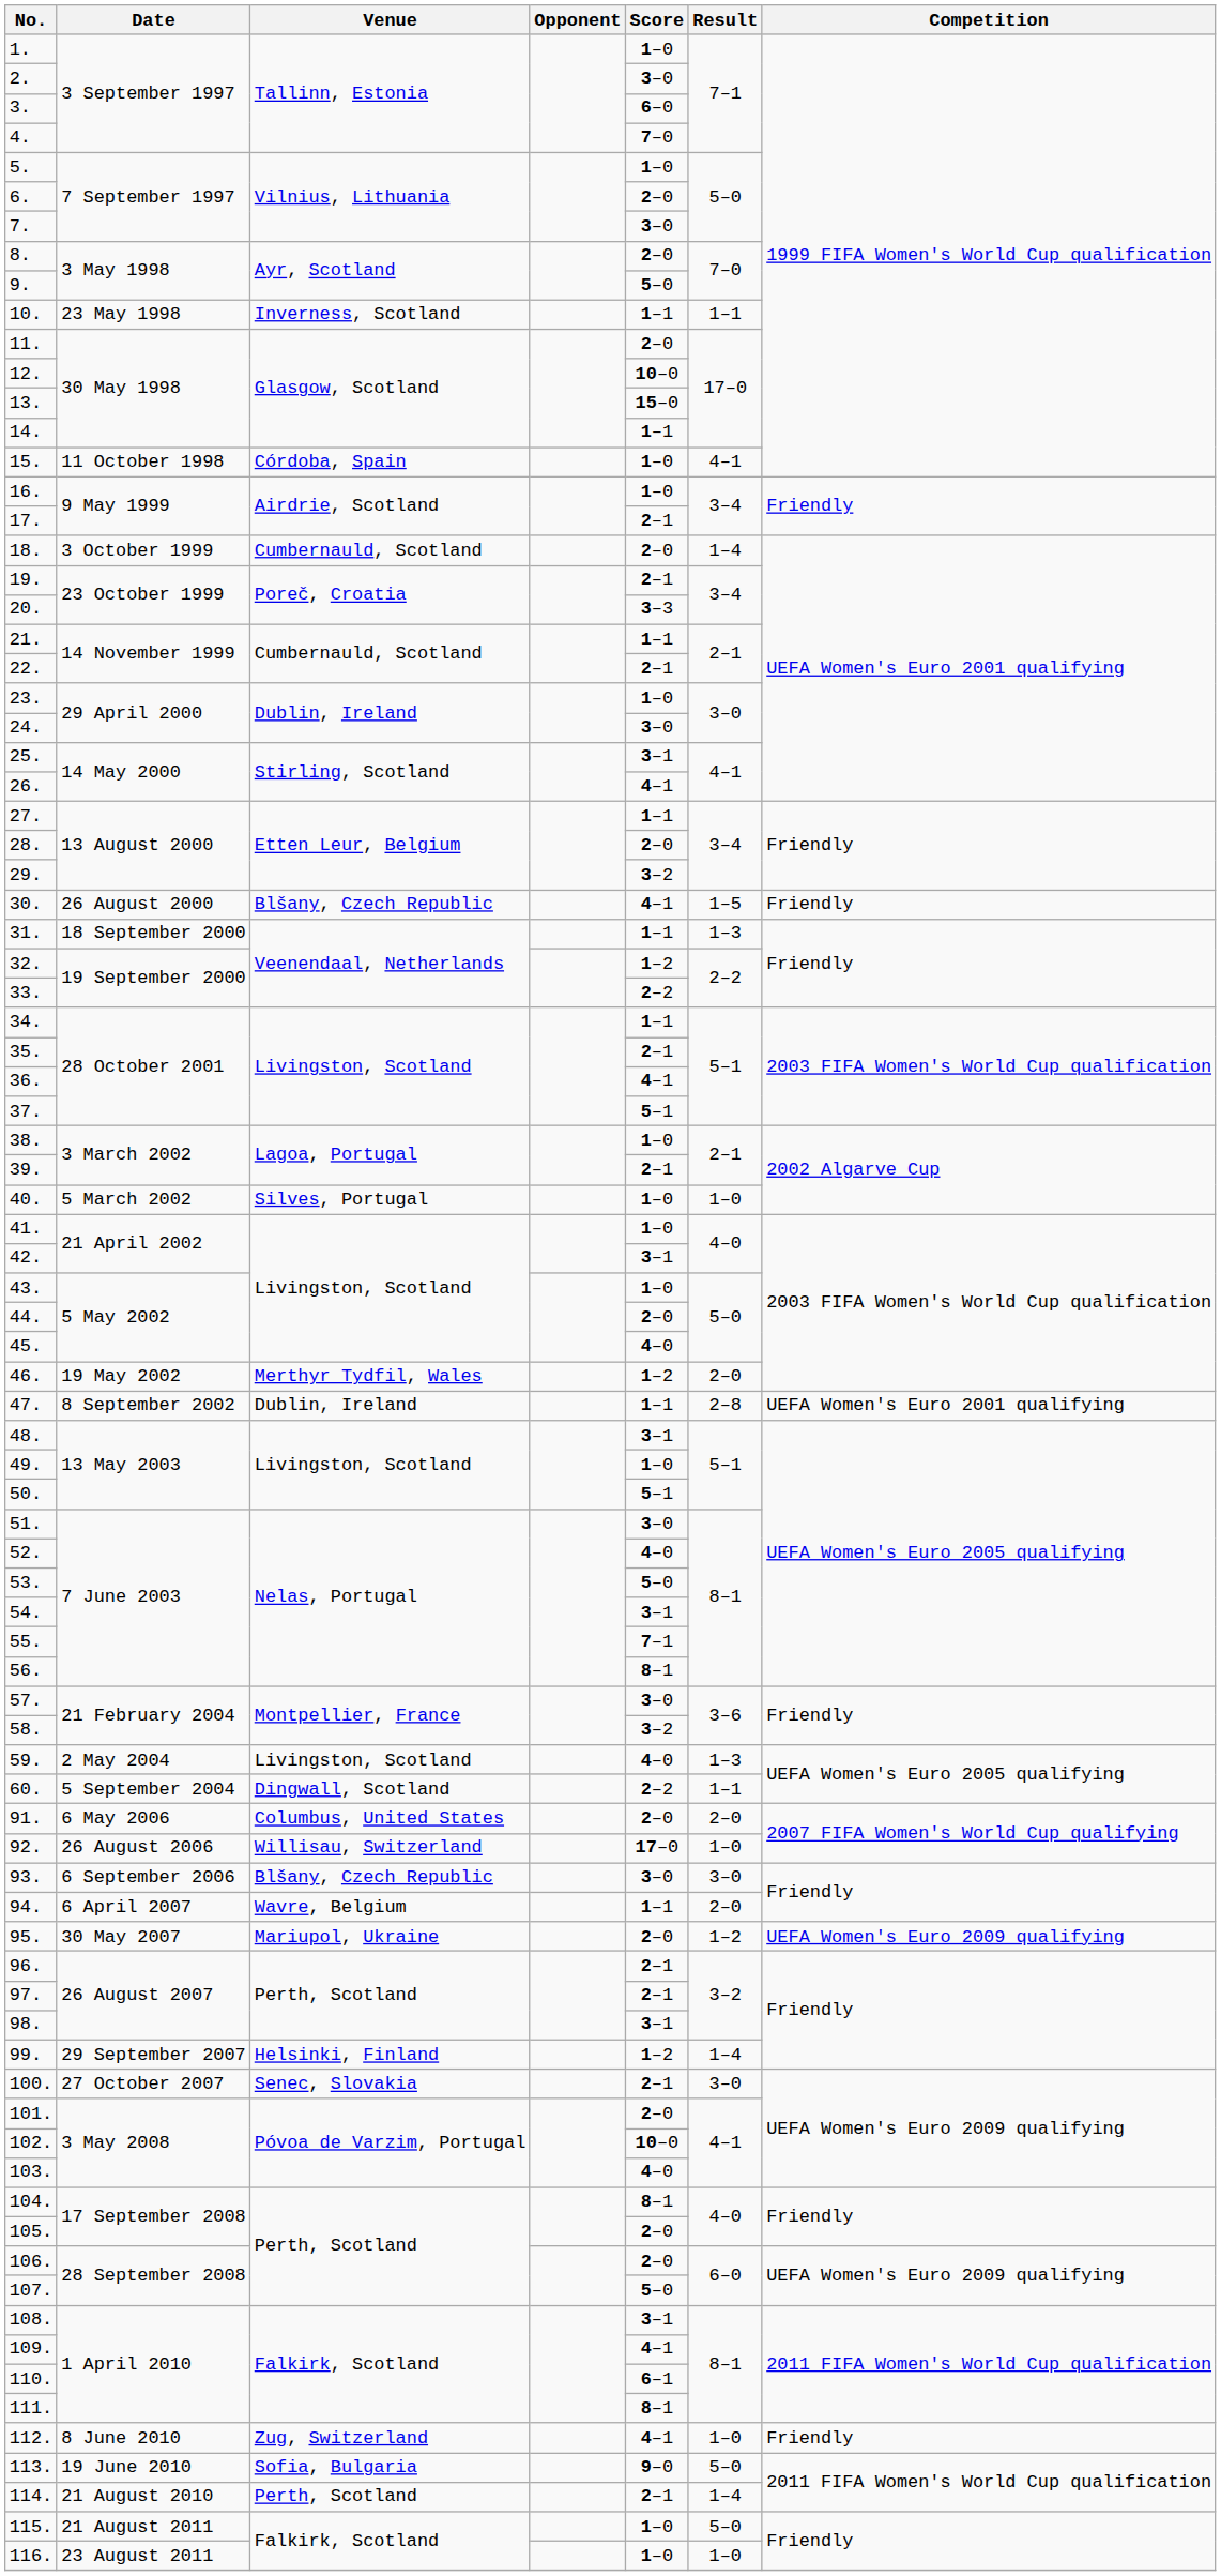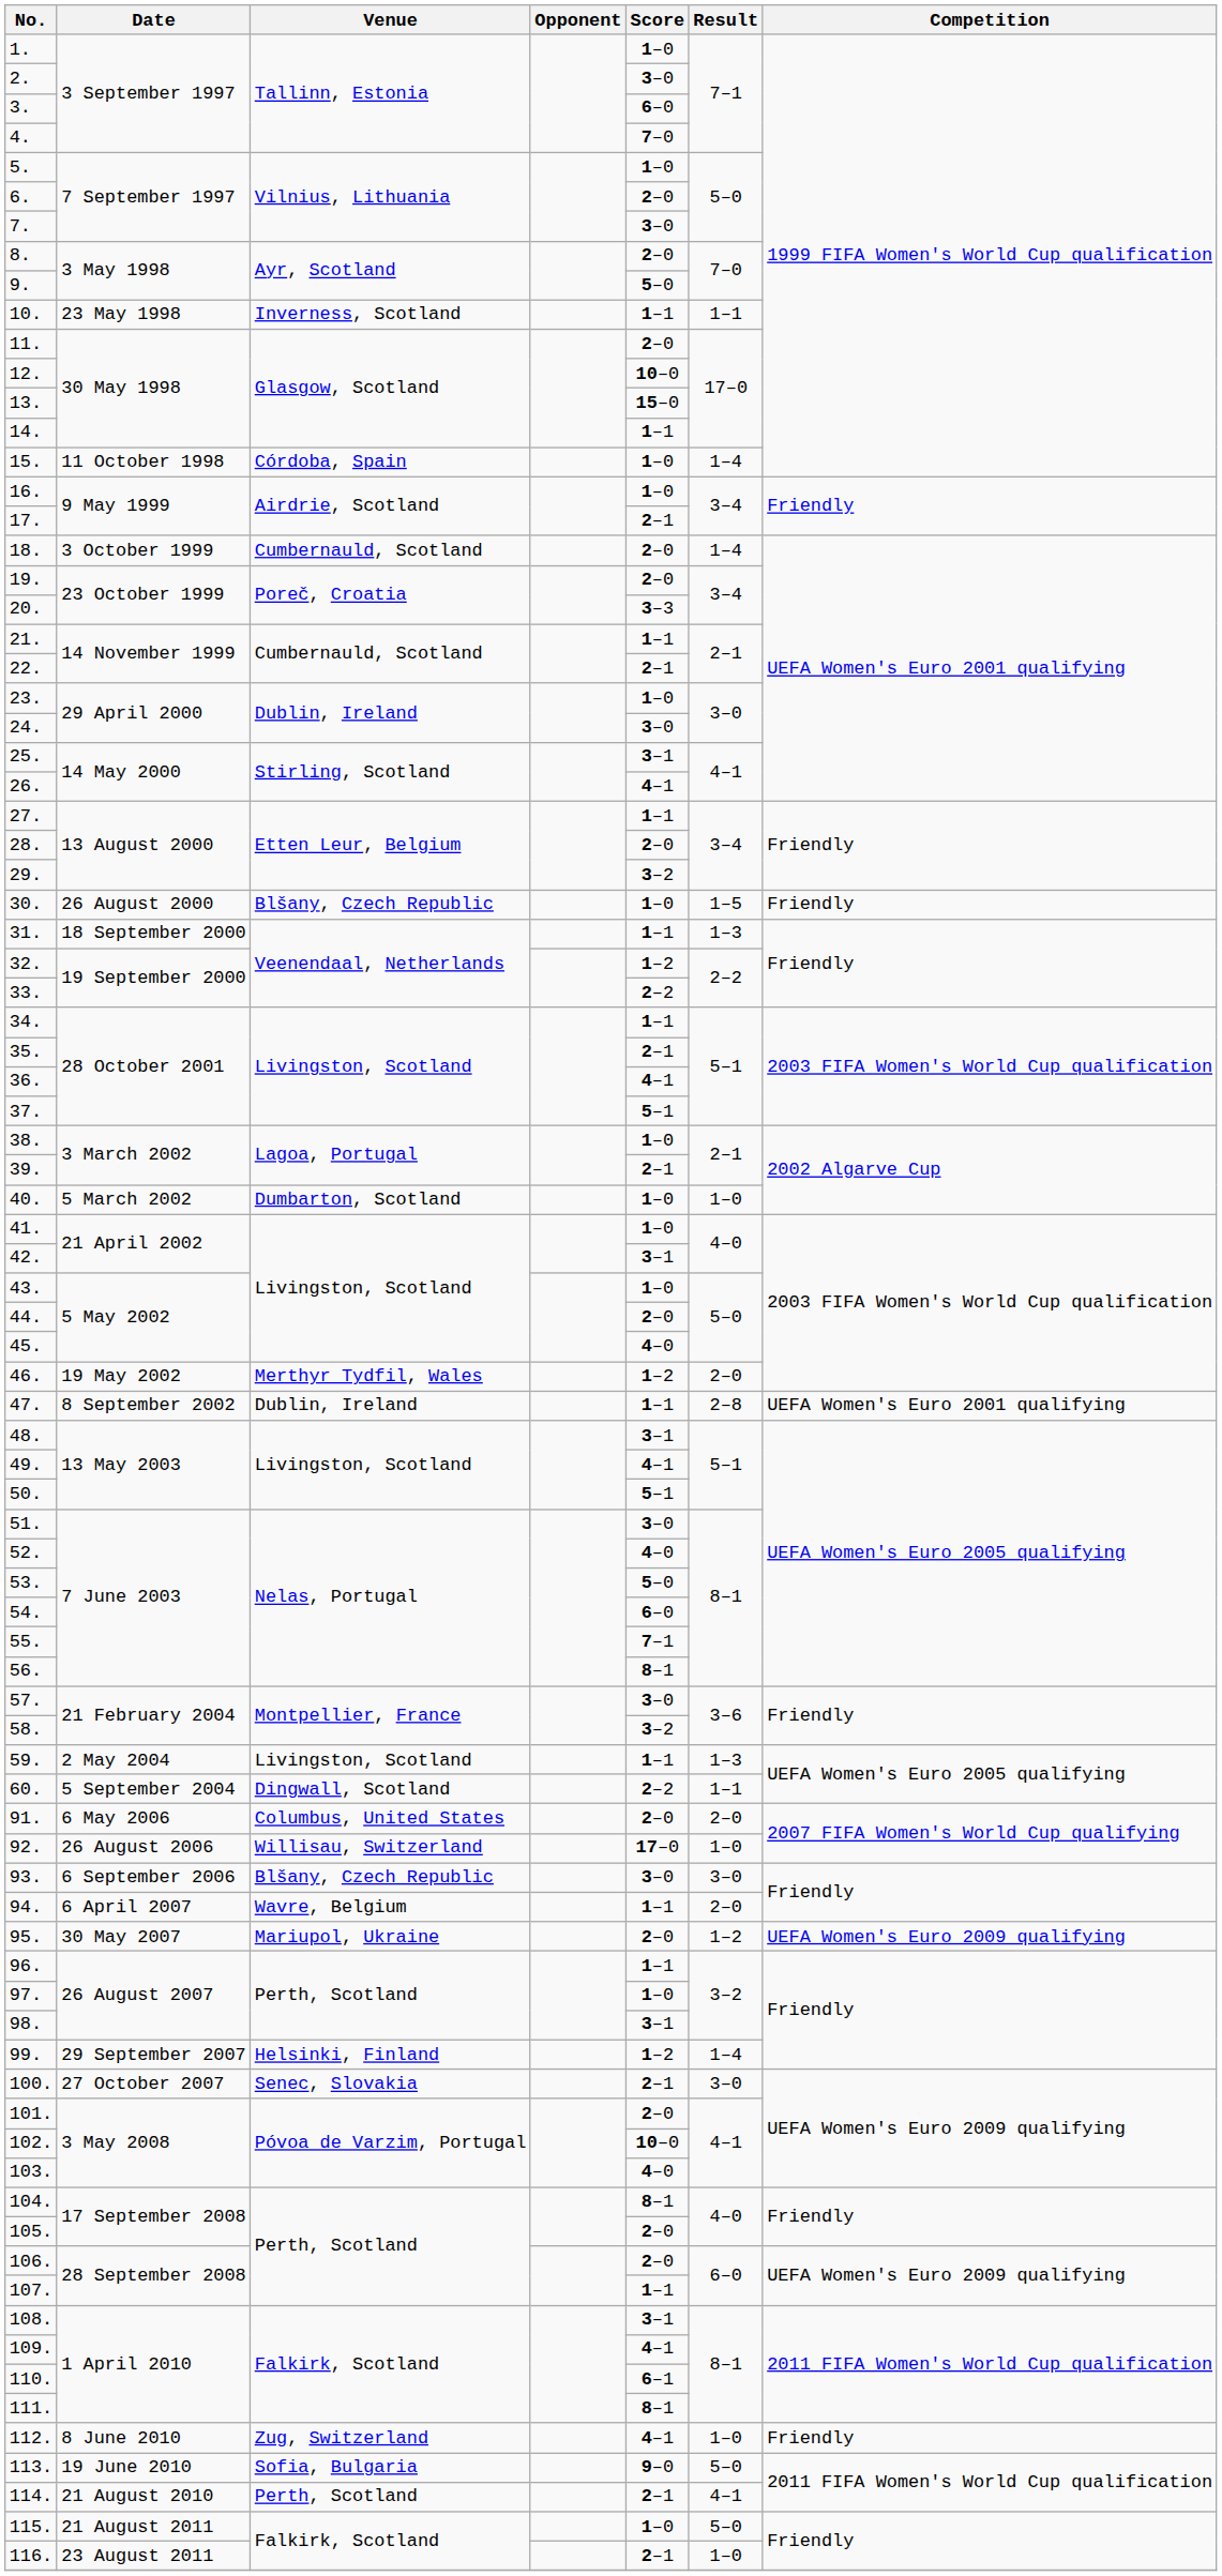 <table class="wikitable">
 <tr>
 <th>No.</th>
 <th>Date</th>
 <th>Venue</th>
 <th>Opponent</th>
 <th>Score</th>
 <th>Result</th>
 <th>Competition</th>
 </tr>
 <tr>
 <td>1.</td>
 <td rowspan=4>3 September 1997</td>
 <td rowspan=4><a href='#'>Tallinn</a>, <a href='#'>Estonia</a></td>
 <td rowspan=4></td>
 <td align=center><strong>1</strong>–0</td>
 <td rowspan=4 align=center>7–1</td>
 <td rowspan=15><a href='#'>1999 FIFA Women's World Cup qualification</a></td>
 </tr>
 <tr>
 <td>2.</td>
 <td align=center><strong>3</strong>–0</td>
 </tr>
 <tr>
 <td>3.</td>
 <td align=center><strong>6</strong>–0</td>
 </tr>
 <tr>
 <td>4.</td>
 <td align=center><strong>7</strong>–0</td>
 </tr>
 <tr>
 <td>5.</td>
 <td rowspan=3>7 September 1997</td>
 <td rowspan=3><a href='#'>Vilnius</a>, <a href='#'>Lithuania</a></td>
 <td rowspan=3></td>
 <td align=center><strong>1</strong>–0</td>
 <td rowspan=3 align=center>5–0</td>
 </tr>
 <tr>
 <td>6.</td>
 <td align=center><strong>2</strong>–0</td>
 </tr>
 <tr>
 <td>7.</td>
 <td align=center><strong>3</strong>–0</td>
 </tr>
 <tr>
 <td>8.</td>
 <td rowspan=2>3 May 1998</td>
 <td rowspan=2><a href='#'>Ayr</a>, <a href='#'>Scotland</a></td>
 <td rowspan=2></td>
 <td align=center><strong>2</strong>–0</td>
 <td rowspan=2 align=center>7–0</td>
 </tr>
 <tr>
 <td>9.</td>
 <td align=center><strong>5</strong>–0</td>
 </tr>
 <tr>
 <td>10.</td>
 <td>23 May 1998</td>
 <td><a href='#'>Inverness</a>, Scotland</td>
 <td></td>
 <td align=center><strong>1</strong>–1</td>
 <td align=center>1–1</td>
 </tr>
 <tr>
 <td>11.</td>
 <td rowspan=4>30 May 1998</td>
 <td rowspan=4><a href='#'>Glasgow</a>, Scotland</td>
 <td rowspan=4></td>
 <td align=center><strong>2</strong>–0</td>
 <td rowspan=4 align=center>17–0</td>
 </tr>
 <tr>
 <td>12.</td>
 <td align=center><strong>10</strong>–0</td>
 </tr>
 <tr>
 <td>13.</td>
 <td align=center><strong>15</strong>–0</td>
 </tr>
 <tr>
 <td>14.</td>
 <td align=center><strong>1</strong>–1</td>
 </tr>
 <tr>
 <td>15.</td>
 <td>11 October 1998</td>
 <td><a href='#'>Córdoba</a>, <a href='#'>Spain</a></td>
 <td></td>
 <td align=center><strong>1</strong>–0</td>
-<td align=center>4–1</td>
+<td align=center>1–4</td>
 </tr>
 <tr>
 <td>16.</td>
 <td rowspan=2>9 May 1999</td>
 <td rowspan=2><a href='#'>Airdrie</a>, Scotland</td>
 <td rowspan=2></td>
 <td align=center><strong>1</strong>–0</td>
 <td rowspan=2 align=center>3–4</td>
 <td rowspan=2><a href='#'>Friendly</a></td>
 </tr>
 <tr>
 <td>17.</td>
 <td align=center><strong>2</strong>–1</td>
 </tr>
 <tr>
 <td>18.</td>
 <td>3 October 1999</td>
 <td><a href='#'>Cumbernauld</a>, Scotland</td>
 <td></td>
 <td align=center><strong>2</strong>–0</td>
 <td align=center>1–4</td>
 <td rowspan=9><a href='#'>UEFA Women's Euro 2001 qualifying</a></td>
 </tr>
 <tr>
 <td>19.</td>
 <td rowspan=2>23 October 1999</td>
 <td rowspan=2><a href='#'>Poreč</a>, <a href='#'>Croatia</a></td>
 <td rowspan=2></td>
-<td align=center><strong>2</strong>–1</td>
+<td align=center><strong>2</strong>–0</td>
 <td rowspan=2 align=center>3–4</td>
 </tr>
 <tr>
 <td>20.</td>
 <td align=center><strong>3</strong>–3</td>
 </tr>
 <tr>
 <td>21.</td>
 <td rowspan=2>14 November 1999</td>
 <td rowspan=2>Cumbernauld, Scotland</td>
 <td rowspan=2></td>
 <td align=center><strong>1</strong>–1</td>
 <td rowspan=2 align=center>2–1</td>
 </tr>
 <tr>
 <td>22.</td>
 <td align=center><strong>2</strong>–1</td>
 </tr>
 <tr>
 <td>23.</td>
 <td rowspan=2>29 April 2000</td>
 <td rowspan=2><a href='#'>Dublin</a>, <a href='#'>Ireland</a></td>
 <td rowspan=2></td>
 <td align=center><strong>1</strong>–0</td>
 <td rowspan=2 align=center>3–0</td>
 </tr>
 <tr>
 <td>24.</td>
 <td align=center><strong>3</strong>–0</td>
 </tr>
 <tr>
 <td>25.</td>
 <td rowspan=2>14 May 2000</td>
 <td rowspan=2><a href='#'>Stirling</a>, Scotland</td>
 <td rowspan=2></td>
 <td align=center><strong>3</strong>–1</td>
 <td rowspan=2 align=center>4–1</td>
 </tr>
 <tr>
 <td>26.</td>
 <td align=center><strong>4</strong>–1</td>
 </tr>
 <tr>
 <td>27.</td>
 <td rowspan=3>13 August 2000</td>
 <td rowspan=3><a href='#'>Etten Leur</a>, <a href='#'>Belgium</a></td>
 <td rowspan=3></td>
 <td align=center><strong>1</strong>–1</td>
 <td rowspan=3 align=center>3–4</td>
 <td rowspan=3>Friendly</td>
 </tr>
 <tr>
 <td>28.</td>
 <td align=center><strong>2</strong>–0</td>
 </tr>
 <tr>
 <td>29.</td>
 <td align=center><strong>3</strong>–2</td>
 </tr>
 <tr>
 <td>30.</td>
 <td>26 August 2000</td>
 <td><a href='#'>Blšany</a>, <a href='#'>Czech Republic</a></td>
 <td></td>
-<td align=center><strong>4</strong>–1</td>
+<td align=center><strong>1</strong>–0</td>
 <td align=center>1–5</td>
 <td>Friendly</td>
 </tr>
 <tr>
 <td>31.</td>
 <td>18 September 2000</td>
 <td rowspan=3><a href='#'>Veenendaal</a>, <a href='#'>Netherlands</a></td>
 <td></td>
 <td align=center><strong>1</strong>–1</td>
 <td align=center>1–3</td>
 <td rowspan=3>Friendly</td>
 </tr>
 <tr>
 <td>32.</td>
 <td rowspan=2>19 September 2000</td>
 <td rowspan=2></td>
 <td align=center><strong>1</strong>–2</td>
 <td rowspan=2 align=center>2–2</td>
 </tr>
 <tr>
 <td>33.</td>
 <td align=center><strong>2</strong>–2</td>
 </tr>
 <tr>
 <td>34.</td>
 <td rowspan=4>28 October 2001</td>
 <td rowspan=4><a href='#'>Livingston</a>, <a href='#'>Scotland</a></td>
 <td rowspan=4></td>
 <td align=center><strong>1</strong>–1</td>
 <td rowspan=4 align=center>5–1</td>
 <td rowspan=4><a href='#'>2003 FIFA Women's World Cup qualification</a></td>
 </tr>
 <tr>
 <td>35.</td>
 <td align=center><strong>2</strong>–1</td>
 </tr>
 <tr>
 <td>36.</td>
 <td align=center><strong>4</strong>–1</td>
 </tr>
 <tr>
 <td>37.</td>
 <td align=center><strong>5</strong>–1</td>
 </tr>
 <tr>
 <td>38.</td>
 <td rowspan=2>3 March 2002</td>
 <td rowspan=2><a href='#'>Lagoa</a>, <a href='#'>Portugal</a></td>
 <td rowspan=2></td>
 <td align=center><strong>1</strong>–0</td>
 <td rowspan=2 align=center>2–1</td>
 <td rowspan=3><a href='#'>2002 Algarve Cup</a></td>
 </tr>
 <tr>
 <td>39.</td>
 <td align=center><strong>2</strong>–1</td>
 </tr>
 <tr>
 <td>40.</td>
 <td>5 March 2002</td>
-<td><a href='#'>Silves</a>, Portugal</td>
+<td><a href='#'>Dumbarton</a>, Scotland</td>
 <td></td>
 <td align=center><strong>1</strong>–0</td>
 <td align=center>1–0</td>
 </tr>
 <tr>
 <td>41.</td>
 <td rowspan=2>21 April 2002</td>
 <td rowspan=5>Livingston, Scotland</td>
 <td rowspan=2></td>
 <td align=center><strong>1</strong>–0</td>
 <td rowspan=2 align=center>4–0</td>
 <td rowspan=6>2003 FIFA Women's World Cup qualification</td>
 </tr>
 <tr>
 <td>42.</td>
 <td align=center><strong>3</strong>–1</td>
 </tr>
 <tr>
 <td>43.</td>
 <td rowspan=3>5 May 2002</td>
 <td rowspan=3></td>
 <td align=center><strong>1</strong>–0</td>
 <td rowspan=3 align=center>5–0</td>
 </tr>
 <tr>
 <td>44.</td>
 <td align=center><strong>2</strong>–0</td>
 </tr>
 <tr>
 <td>45.</td>
 <td align=center><strong>4</strong>–0</td>
 </tr>
 <tr>
 <td>46.</td>
 <td>19 May 2002</td>
 <td><a href='#'>Merthyr Tydfil</a>, <a href='#'>Wales</a></td>
 <td></td>
 <td align=center><strong>1</strong>–2</td>
 <td align=center>2–0</td>
 </tr>
 <tr>
 <td>47.</td>
 <td>8 September 2002</td>
 <td>Dublin, Ireland</td>
 <td></td>
 <td align=center><strong>1</strong>–1</td>
 <td align=center>2–8</td>
 <td>UEFA Women's Euro 2001 qualifying</td>
 </tr>
 <tr>
 <td>48.</td>
 <td rowspan=3>13 May 2003</td>
 <td rowspan=3>Livingston, Scotland</td>
 <td rowspan=3></td>
 <td align=center><strong>3</strong>–1</td>
 <td rowspan=3 align=center>5–1</td>
 <td rowspan=9><a href='#'>UEFA Women's Euro 2005 qualifying</a></td>
 </tr>
 <tr>
 <td>49.</td>
-<td align=center><strong>1</strong>–0</td>
+<td align=center><strong>4</strong>–1</td>
 </tr>
 <tr>
 <td>50.</td>
 <td align=center><strong>5</strong>–1</td>
 </tr>
 <tr>
 <td>51.</td>
 <td rowspan=6>7 June 2003</td>
 <td rowspan=6><a href='#'>Nelas</a>, Portugal</td>
 <td rowspan=6></td>
 <td align=center><strong>3</strong>–0</td>
 <td rowspan=6 align=center>8–1</td>
 </tr>
 <tr>
 <td>52.</td>
 <td align=center><strong>4</strong>–0</td>
 </tr>
 <tr>
 <td>53.</td>
 <td align=center><strong>5</strong>–0</td>
 </tr>
 <tr>
 <td>54.</td>
-<td align=center><strong>3</strong>–1</td>
+<td align=center><strong>6</strong>–0</td>
 </tr>
 <tr>
 <td>55.</td>
 <td align=center><strong>7</strong>–1</td>
 </tr>
 <tr>
 <td>56.</td>
 <td align=center><strong>8</strong>–1</td>
 </tr>
 <tr>
 <td>57.</td>
 <td rowspan=2>21 February 2004</td>
 <td rowspan=2><a href='#'>Montpellier</a>, <a href='#'>France</a></td>
 <td rowspan=2></td>
 <td align=center><strong>3</strong>–0</td>
 <td rowspan=2 align=center>3–6</td>
 <td rowspan=2>Friendly</td>
 </tr>
 <tr>
 <td>58.</td>
 <td align=center><strong>3</strong>–2</td>
 </tr>
 <tr>
 <td>59.</td>
 <td>2 May 2004</td>
 <td>Livingston, Scotland</td>
 <td></td>
-<td align=center><strong>4</strong>–0</td>
+<td align=center><strong>1</strong>–1</td>
 <td align=center>1–3</td>
 <td rowspan=2>UEFA Women's Euro 2005 qualifying</td>
 </tr>
 <tr>
 <td>60.</td>
 <td>5 September 2004</td>
 <td><a href='#'>Dingwall</a>, Scotland</td>
 <td></td>
 <td align=center><strong>2</strong>–2</td>
 <td align=center>1–1</td>
 </tr>
 <tr>
 <td>91.</td>
 <td>6 May 2006</td>
 <td><a href='#'>Columbus</a>, <a href='#'>United States</a></td>
 <td></td>
 <td align=center><strong>2</strong>–0</td>
 <td align=center>2–0</td>
 <td rowspan=2><a href='#'>2007 FIFA Women's World Cup qualifying</a></td>
 </tr>
 <tr>
 <td>92.</td>
 <td>26 August 2006</td>
 <td><a href='#'>Willisau</a>, <a href='#'>Switzerland</a></td>
 <td></td>
 <td align=center><strong>17</strong>–0</td>
 <td align=center>1–0</td>
 </tr>
 <tr>
 <td>93.</td>
 <td>6 September 2006</td>
 <td><a href='#'>Blšany</a>, <a href='#'>Czech Republic</a></td>
 <td></td>
 <td align=center><strong>3</strong>–0</td>
 <td align=center>3–0</td>
 <td rowspan=2>Friendly</td>
 </tr>
 <tr>
 <td>94.</td>
 <td>6 April 2007</td>
 <td><a href='#'>Wavre</a>, Belgium</td>
 <td></td>
 <td align=center><strong>1</strong>–1</td>
 <td align=center>2–0</td>
 </tr>
 <tr>
 <td>95.</td>
 <td>30 May 2007</td>
 <td><a href='#'>Mariupol</a>, <a href='#'>Ukraine</a></td>
 <td></td>
 <td align=center><strong>2</strong>–0</td>
 <td align=center>1–2</td>
 <td><a href='#'>UEFA Women's Euro 2009 qualifying</a></td>
 </tr>
 <tr>
 <td>96.</td>
 <td rowspan=3>26 August 2007</td>
 <td rowspan=3>Perth, Scotland</td>
 <td rowspan=3></td>
-<td align=center><strong>2</strong>–1</td>
+<td align=center><strong>1</strong>–1</td>
 <td rowspan=3  align=center>3–2</td>
 <td rowspan=4>Friendly</td>
 </tr>
 <tr>
 <td>97.</td>
-<td align=center><strong>2</strong>–1</td>
+<td align=center><strong>1</strong>–0</td>
 </tr>
 <tr>
 <td>98.</td>
 <td align=center><strong>3</strong>–1</td>
 </tr>
 <tr>
 <td>99.</td>
 <td>29 September 2007</td>
 <td><a href='#'>Helsinki</a>, <a href='#'>Finland</a></td>
 <td></td>
 <td align=center><strong>1</strong>–2</td>
 <td align=center>1–4</td>
 </tr>
 <tr>
 <td>100.</td>
 <td>27 October 2007</td>
 <td><a href='#'>Senec</a>, <a href='#'>Slovakia</a></td>
 <td></td>
 <td align=center><strong>2</strong>–1</td>
 <td align=center>3–0</td>
 <td rowspan=4>UEFA Women's Euro 2009 qualifying</td>
 </tr>
 <tr>
 <td>101.</td>
 <td rowspan=3>3 May 2008</td>
 <td rowspan=3><a href='#'>Póvoa de Varzim</a>, Portugal</td>
 <td rowspan=3></td>
 <td align=center><strong>2</strong>–0</td>
 <td rowspan=3 align=center>4–1</td>
 </tr>
 <tr>
 <td>102.</td>
 <td align=center><strong>10</strong>–0</td>
 </tr>
 <tr>
 <td>103.</td>
 <td align=center><strong>4</strong>–0</td>
 </tr>
 <tr>
 <td>104.</td>
 <td rowspan=2>17 September 2008</td>
 <td rowspan=4>Perth, Scotland</td>
 <td rowspan=2></td>
 <td align=center><strong>8</strong>–1</td>
 <td rowspan=2 align=center>4–0</td>
 <td rowspan=2>Friendly</td>
 </tr>
 <tr>
 <td>105.</td>
 <td align=center><strong>2</strong>–0</td>
 </tr>
 <tr>
 <td>106.</td>
 <td rowspan=2>28 September 2008</td>
 <td rowspan=2></td>
 <td align=center><strong>2</strong>–0</td>
 <td rowspan=2 align=center>6–0</td>
 <td rowspan=2>UEFA Women's Euro 2009 qualifying</td>
 </tr>
 <tr>
 <td>107.</td>
-<td align=center><strong>5</strong>–0</td>
+<td align=center><strong>1</strong>–1</td>
 </tr>
 <tr>
 <td>108.</td>
 <td rowspan=4>1 April 2010</td>
 <td rowspan=4><a href='#'>Falkirk</a>, Scotland</td>
 <td rowspan=4></td>
 <td align=center><strong>3</strong>–1</td>
 <td rowspan=4 align=center>8–1</td>
 <td rowspan=4><a href='#'>2011 FIFA Women's World Cup qualification</a></td>
 </tr>
 <tr>
 <td>109.</td>
 <td align=center><strong>4</strong>–1</td>
 </tr>
 <tr>
 <td>110.</td>
 <td align=center><strong>6</strong>–1</td>
 </tr>
 <tr>
 <td>111.</td>
 <td align=center><strong>8</strong>–1</td>
 </tr>
 <tr>
 <td>112.</td>
 <td>8 June 2010</td>
 <td><a href='#'>Zug</a>, <a href='#'>Switzerland</a></td>
 <td></td>
 <td align=center><strong>4</strong>–1</td>
 <td align=center>1–0</td>
 <td>Friendly</td>
 </tr>
 <tr>
 <td>113.</td>
 <td>19 June 2010</td>
 <td><a href='#'>Sofia</a>, <a href='#'>Bulgaria</a></td>
 <td></td>
 <td align=center><strong>9</strong>–0</td>
 <td align=center>5–0</td>
 <td rowspan=2>2011 FIFA Women's World Cup qualification</td>
 </tr>
 <tr>
 <td>114.</td>
 <td>21 August 2010</td>
 <td><a href='#'>Perth</a>, Scotland</td>
 <td></td>
 <td align=center><strong>2</strong>–1</td>
-<td align=center>1–4</td>
+<td align=center>4–1</td>
 </tr>
 <tr>
 <td>115.</td>
 <td>21 August 2011</td>
 <td rowspan=2>Falkirk, Scotland</td>
 <td></td>
 <td align=center><strong>1</strong>–0</td>
 <td align=center>5–0</td>
 <td rowspan=2>Friendly</td>
 </tr>
 <tr>
 <td>116.</td>
 <td>23 August 2011</td>
 <td></td>
-<td align=center><strong>1</strong>–0</td>
+<td align=center><strong>2</strong>–1</td>
 <td align=center>1–0</td>
 </tr>
 <tr>
 </tr>
 </table>
